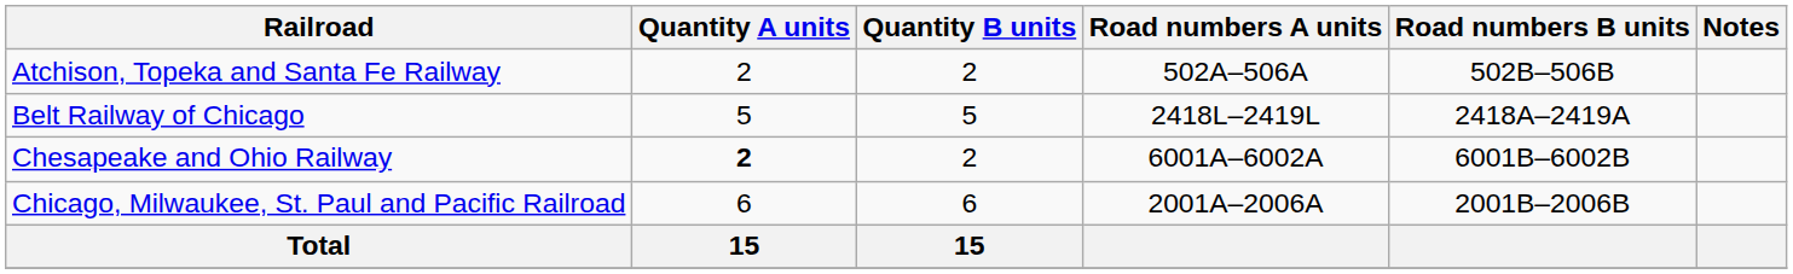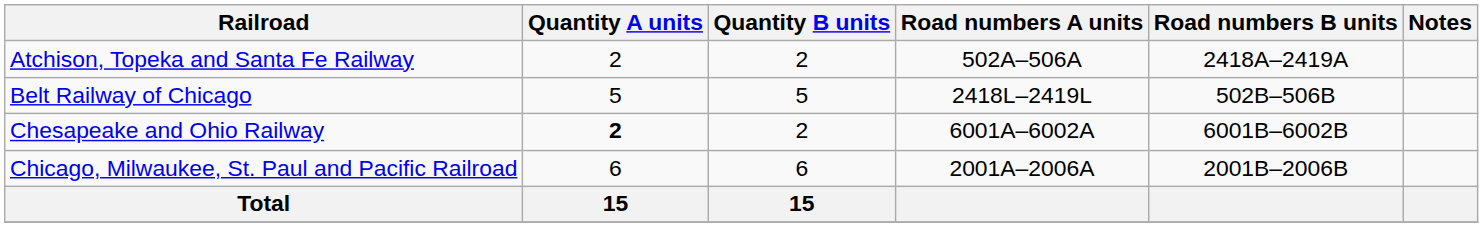 <table class="wikitable">
 <tr>
 <th>Railroad</th>
 <th>Quantity <a href='#'>A units</a></th>
 <th>Quantity <a href='#'>B units</a></th>
 <th>Road numbers A units</th>
 <th>Road numbers B units</th>
 <th>Notes</th>
 </tr>
 <tr>
 <td><a href='#'>Atchison, Topeka and Santa Fe Railway</a></td>
 <td style="text-align:center;">2</td>
 <td style="text-align:center;">2</td>
 <td style="text-align:center;">502A–506A</td>
-<td style="text-align:center;">502B–506B</td>
+<td style="text-align:center;">2418A–2419A</td>
 <td></td>
 </tr>
 <tr>
 <td><a href='#'>Belt Railway of Chicago</a></td>
 <td style="text-align:center;">5</td>
 <td style="text-align:center;">5</td>
 <td style="text-align:center;">2418L–2419L</td>
-<td style="text-align:center;">2418A–2419A</td>
+<td style="text-align:center;">502B–506B</td>
 <td></td>
 </tr>
 <tr>
 <td><a href='#'>Chesapeake and Ohio Railway</a></td>
 <td style="text-align:center;"><strong>2</strong></td>
 <td style="text-align:center;">2</td>
 <td style="text-align:center;">6001A–6002A</td>
 <td style="text-align:center;">6001B–6002B</td>
 <td></td>
 </tr>
 <tr>
 <td><a href='#'>Chicago, Milwaukee, St. Paul and Pacific Railroad</a></td>
 <td style="text-align:center;">6</td>
 <td style="text-align:center;">6</td>
 <td style="text-align:center;">2001A–2006A</td>
 <td style="text-align:center;">2001B–2006B</td>
 <td></td>
 </tr>
 <tr>
 <th>Total</th>
 <th>15</th>
 <th>15</th>
 <th></th>
 <th></th>
 <th></th>
 </tr>
 <tr>
 </tr>
 </table>
